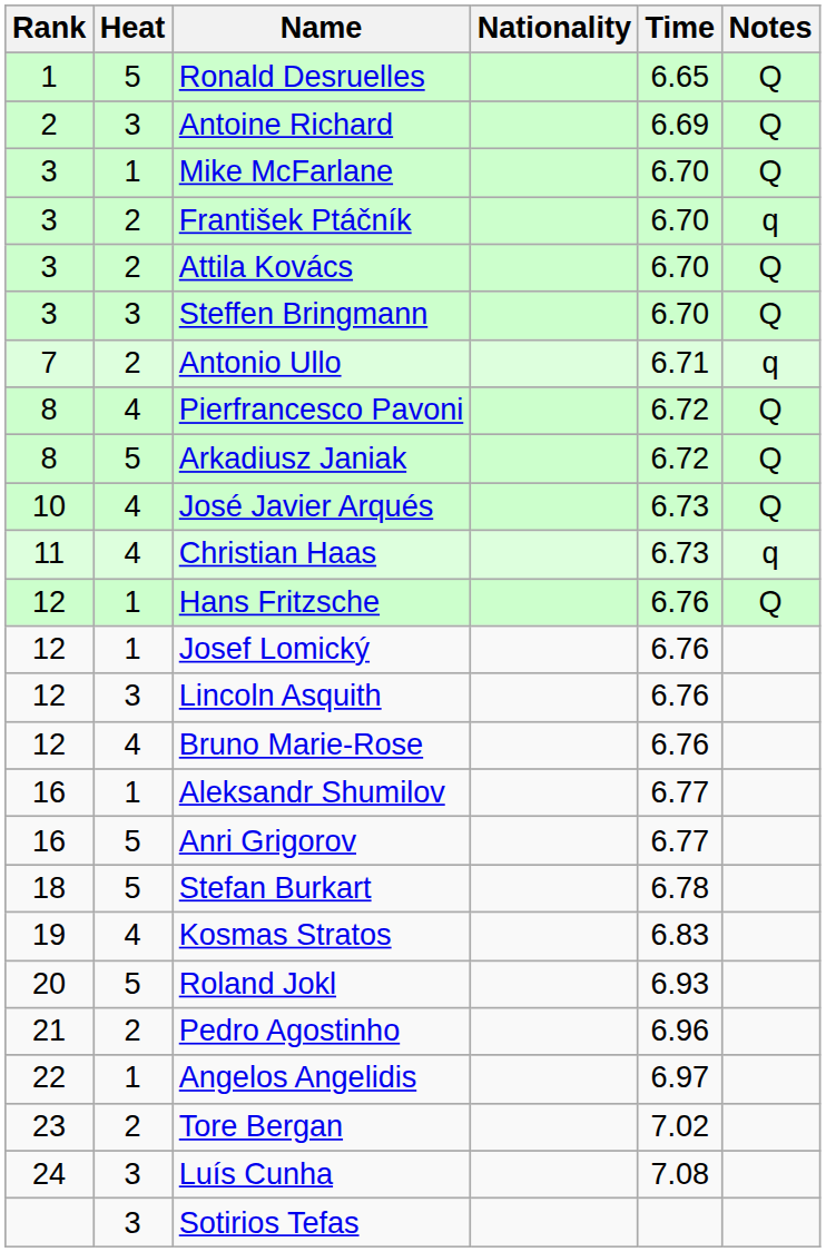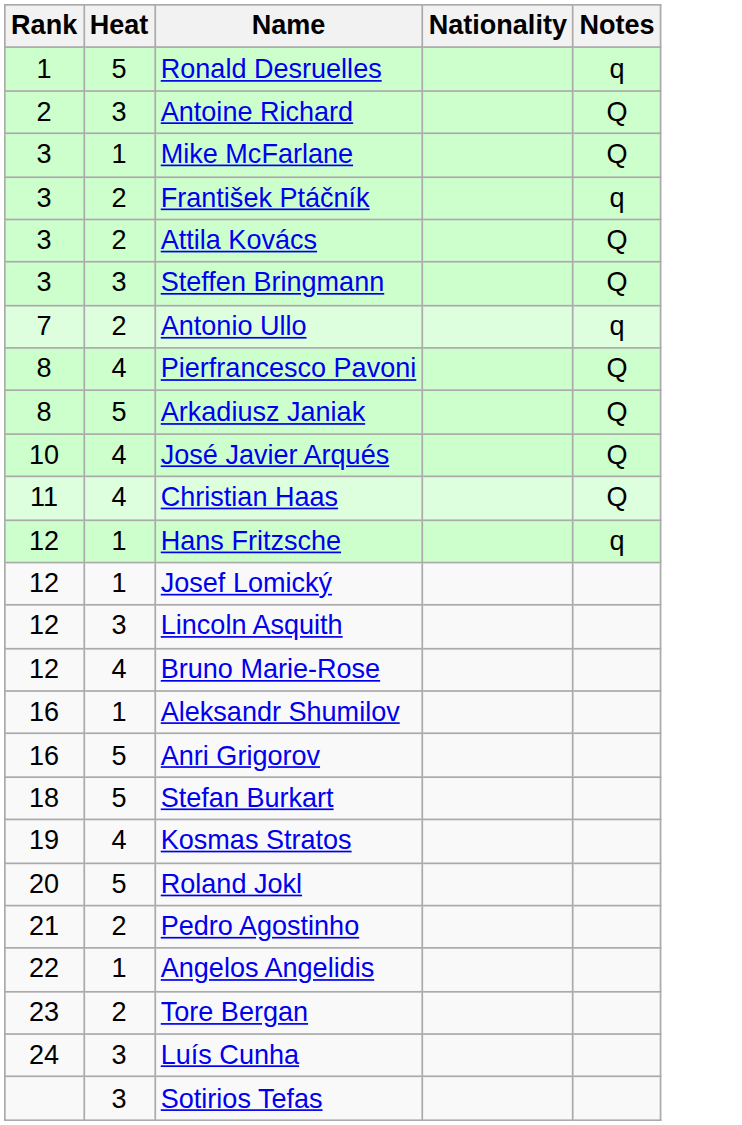 <table class="wikitable sortable" style="text-align:center">
 <tr>
 <th>Rank</th>
 <th>Heat</th>
 <th>Name</th>
 <th>Nationality</th>
-<th>Time</th>
 <th>Notes</th>
 </tr>
 <tr bgcolor=ccffcc>
 <td>1</td>
 <td>5</td>
 <td align="left"><a href='#'>Ronald Desruelles</a></td>
 <td align=left></td>
-<td>6.65</td>
-<td>Q</td>
+<td>q</td>
 </tr>
 <tr bgcolor=ccffcc>
 <td>2</td>
 <td>3</td>
 <td align="left"><a href='#'>Antoine Richard</a></td>
 <td align=left></td>
-<td>6.69</td>
 <td>Q</td>
 </tr>
 <tr bgcolor=ccffcc>
 <td>3</td>
 <td>1</td>
 <td align="left"><a href='#'>Mike McFarlane</a></td>
 <td align=left></td>
-<td>6.70</td>
 <td>Q</td>
 </tr>
 <tr bgcolor=ccffcc>
 <td>3</td>
 <td>2</td>
 <td align="left"><a href='#'>František Ptáčník</a></td>
 <td align=left></td>
-<td>6.70</td>
 <td>q</td>
 </tr>
 <tr bgcolor=ccffcc>
 <td>3</td>
 <td>2</td>
 <td align="left"><a href='#'>Attila Kovács</a></td>
 <td align=left></td>
-<td>6.70</td>
 <td>Q</td>
 </tr>
 <tr bgcolor=ccffcc>
 <td>3</td>
 <td>3</td>
 <td align="left"><a href='#'>Steffen Bringmann</a></td>
 <td align=left></td>
-<td>6.70</td>
 <td>Q</td>
 </tr>
 <tr bgcolor=ddffdd>
 <td>7</td>
 <td>2</td>
 <td align="left"><a href='#'>Antonio Ullo</a></td>
 <td align=left></td>
-<td>6.71</td>
 <td>q</td>
 </tr>
 <tr bgcolor=ccffcc>
 <td>8</td>
 <td>4</td>
 <td align="left"><a href='#'>Pierfrancesco Pavoni</a></td>
 <td align=left></td>
-<td>6.72</td>
 <td>Q</td>
 </tr>
 <tr bgcolor=ccffcc>
 <td>8</td>
 <td>5</td>
 <td align="left"><a href='#'>Arkadiusz Janiak</a></td>
 <td align=left></td>
-<td>6.72</td>
 <td>Q</td>
 </tr>
 <tr bgcolor=ccffcc>
 <td>10</td>
 <td>4</td>
 <td align="left"><a href='#'>José Javier Arqués</a></td>
 <td align=left></td>
-<td>6.73</td>
 <td>Q</td>
 </tr>
 <tr bgcolor=ddffdd>
 <td>11</td>
 <td>4</td>
 <td align="left"><a href='#'>Christian Haas</a></td>
 <td align=left></td>
-<td>6.73</td>
-<td>q</td>
+<td>Q</td>
 </tr>
 <tr bgcolor=ccffcc>
 <td>12</td>
 <td>1</td>
 <td align="left"><a href='#'>Hans Fritzsche</a></td>
 <td align=left></td>
-<td>6.76</td>
-<td>Q</td>
+<td>q</td>
 </tr>
 <tr>
 <td>12</td>
 <td>1</td>
 <td align="left"><a href='#'>Josef Lomický</a></td>
 <td align=left></td>
-<td>6.76</td>
 <td></td>
 </tr>
 <tr>
 <td>12</td>
 <td>3</td>
 <td align="left"><a href='#'>Lincoln Asquith</a></td>
 <td align=left></td>
-<td>6.76</td>
 <td></td>
 </tr>
 <tr>
 <td>12</td>
 <td>4</td>
 <td align="left"><a href='#'>Bruno Marie-Rose</a></td>
 <td align=left></td>
-<td>6.76</td>
 <td></td>
 </tr>
 <tr>
 <td>16</td>
 <td>1</td>
 <td align="left"><a href='#'>Aleksandr Shumilov</a></td>
 <td align=left></td>
-<td>6.77</td>
 <td></td>
 </tr>
 <tr>
 <td>16</td>
 <td>5</td>
 <td align="left"><a href='#'>Anri Grigorov</a></td>
 <td align=left></td>
-<td>6.77</td>
 <td></td>
 </tr>
 <tr>
 <td>18</td>
 <td>5</td>
 <td align="left"><a href='#'>Stefan Burkart</a></td>
 <td align=left></td>
-<td>6.78</td>
 <td></td>
 </tr>
 <tr>
 <td>19</td>
 <td>4</td>
 <td align="left"><a href='#'>Kosmas Stratos</a></td>
 <td align=left></td>
-<td>6.83</td>
 <td></td>
 </tr>
 <tr>
 <td>20</td>
 <td>5</td>
 <td align="left"><a href='#'>Roland Jokl</a></td>
 <td align=left></td>
-<td>6.93</td>
 <td></td>
 </tr>
 <tr>
 <td>21</td>
 <td>2</td>
 <td align="left"><a href='#'>Pedro Agostinho</a></td>
 <td align=left></td>
-<td>6.96</td>
 <td></td>
 </tr>
 <tr>
 <td>22</td>
 <td>1</td>
 <td align="left"><a href='#'>Angelos Angelidis</a></td>
 <td align=left></td>
-<td>6.97</td>
 <td></td>
 </tr>
 <tr>
 <td>23</td>
 <td>2</td>
 <td align="left"><a href='#'>Tore Bergan</a></td>
 <td align=left></td>
-<td>7.02</td>
 <td></td>
 </tr>
 <tr>
 <td>24</td>
 <td>3</td>
 <td align="left"><a href='#'>Luís Cunha</a></td>
 <td align=left></td>
-<td>7.08</td>
 <td></td>
 </tr>
 <tr>
 <td></td>
 <td>3</td>
 <td align="left"><a href='#'>Sotirios Tefas</a></td>
 <td align=left></td>
 <td></td>
-<td></td>
 </tr>
 </table>
